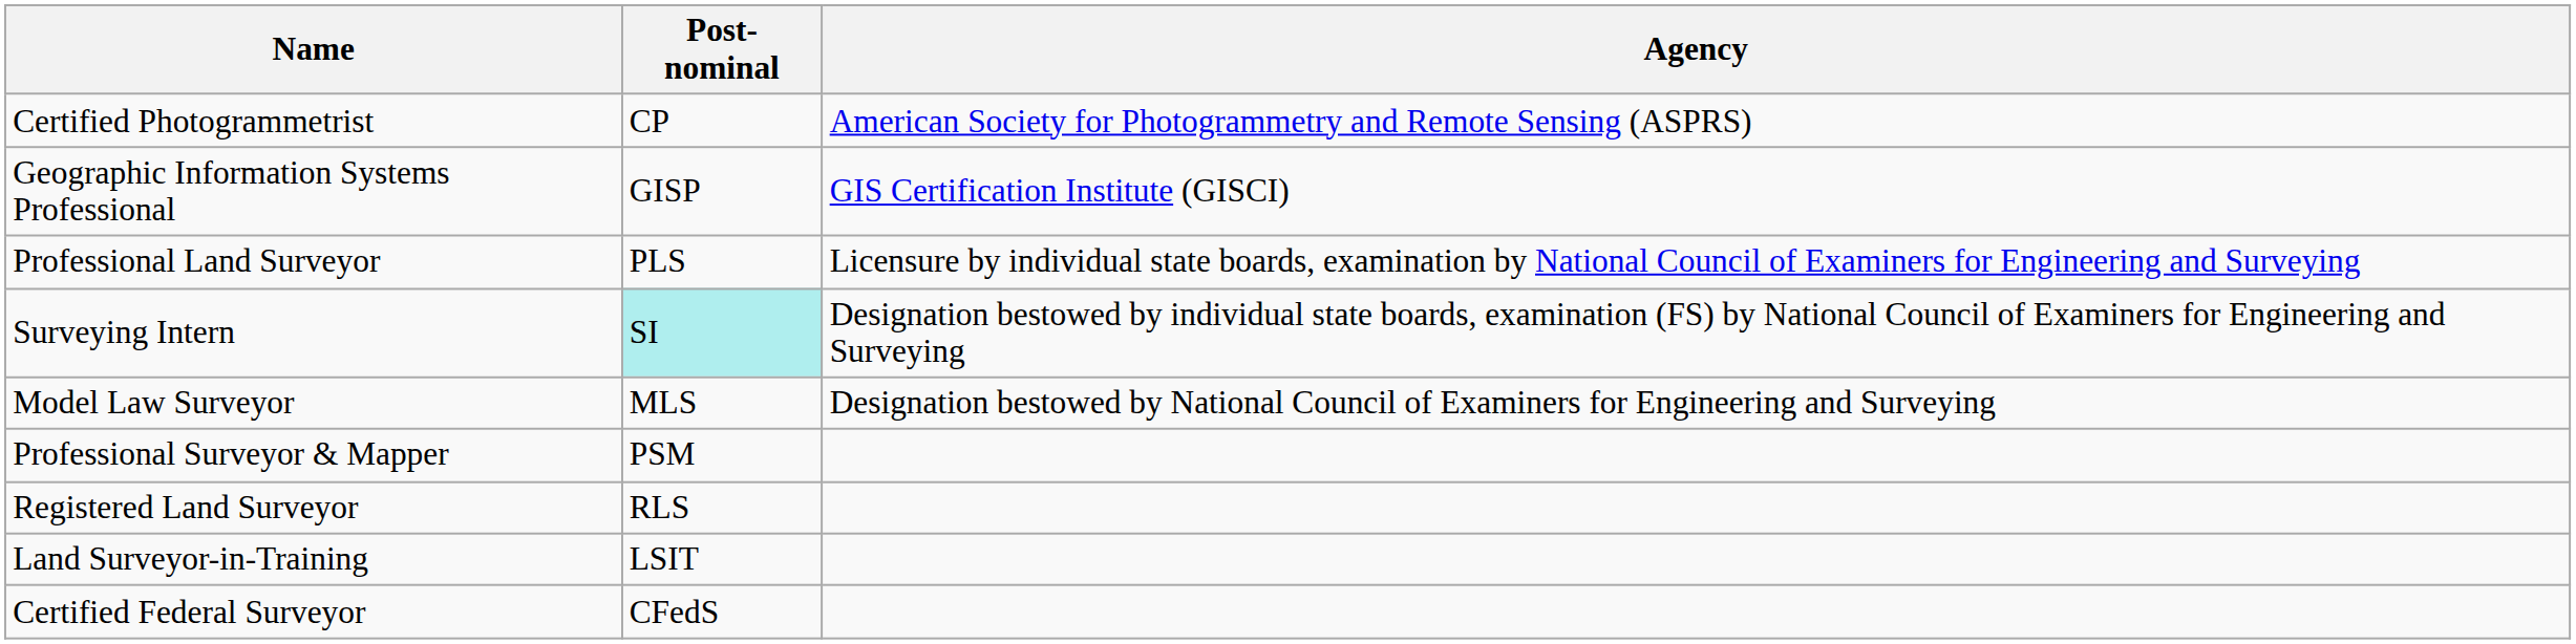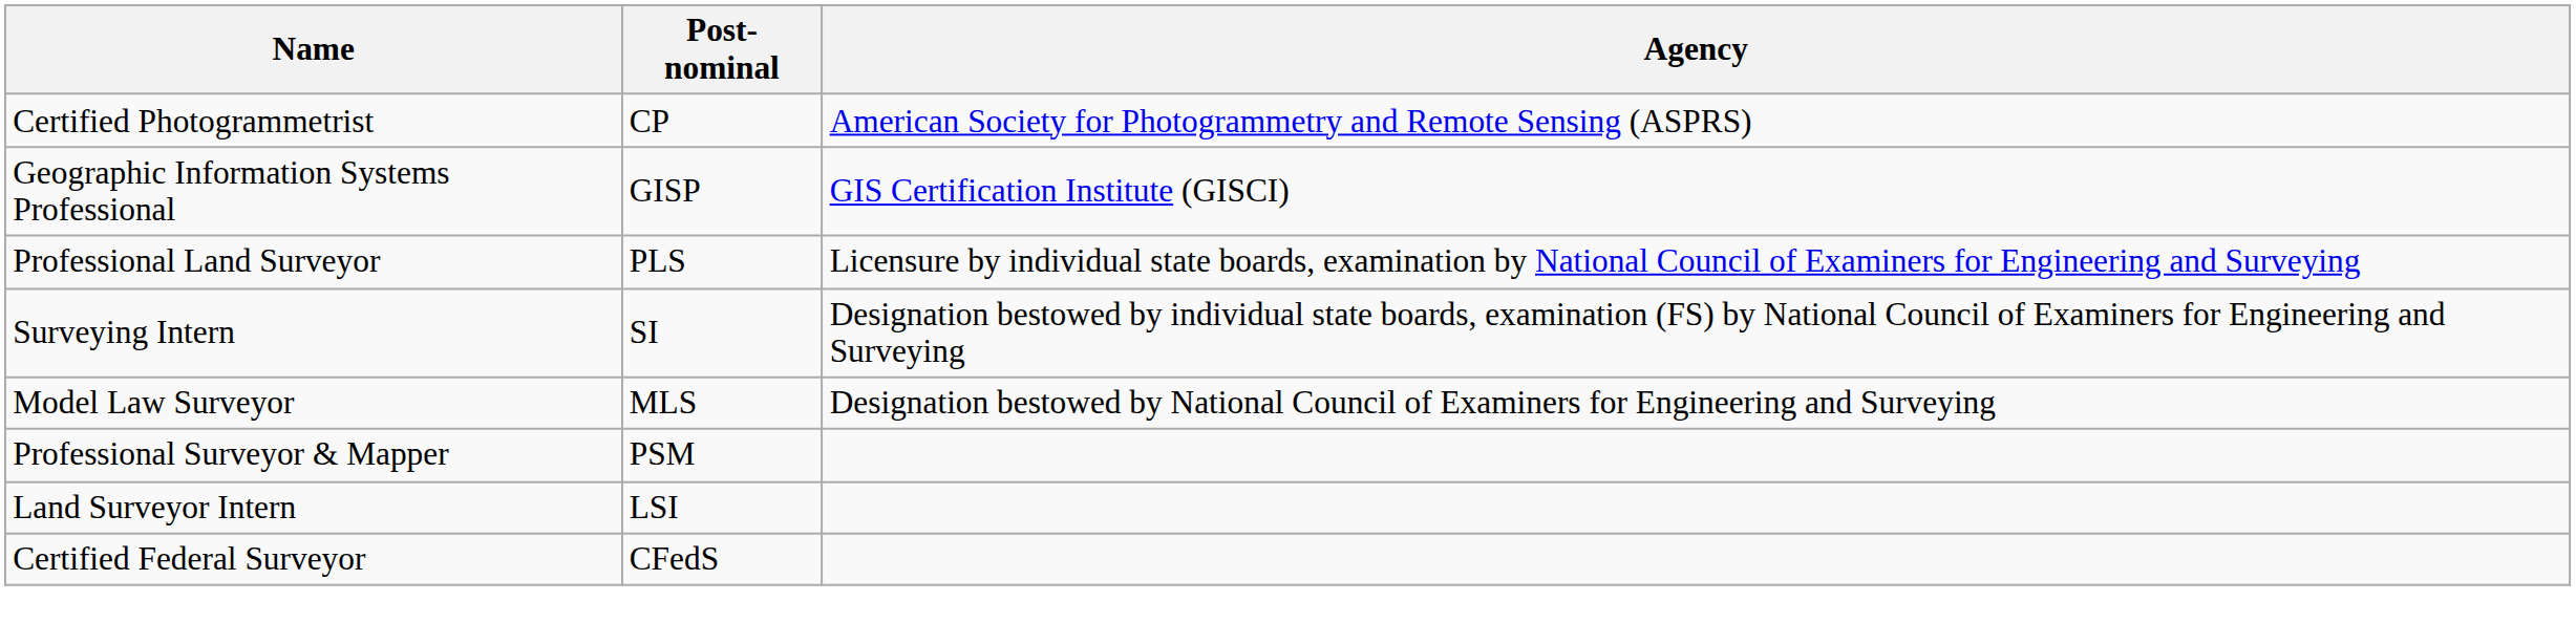 <table class="wikitable sortable">
 <tr>
 <th>Name</th>
 <th>Post-nominal</th>
 <th>Agency</th>
 </tr>
 <tr>
 <td>Certified Photogrammetrist</td>
 <td>CP</td>
 <td><a href='#'>American Society for Photogrammetry and Remote Sensing</a> (ASPRS)</td>
 </tr>
 <tr>
 <td>Geographic Information Systems Professional</td>
 <td>GISP</td>
 <td><a href='#'>GIS Certification Institute</a> (GISCI)</td>
 </tr>
 <tr>
 <td>Professional Land Surveyor</td>
 <td>PLS</td>
 <td>Licensure by individual state boards, examination by <a href='#'>National Council of Examiners for Engineering and Surveying</a></td>
 </tr>
 <tr>
 <td>Surveying Intern</td>
-<td style="background: paleturquoise;">SI</td>
+<td>SI</td>
 <td>Designation bestowed by individual state boards, examination (FS) by National Council of Examiners for Engineering and Surveying</td>
 </tr>
 <tr>
 <td>Model Law Surveyor</td>
 <td>MLS</td>
 <td>Designation bestowed by National Council of Examiners for Engineering and Surveying</td>
 </tr>
 <tr>
 <td>Professional Surveyor & Mapper</td>
 <td>PSM</td>
 <td></td>
 </tr>
 <tr>
-<td>Registered Land Surveyor</td>
-<td>RLS</td>
-<td></td>
-</tr>
-<tr>
-<td>Land Surveyor-in-Training</td>
-<td>LSIT</td>
+<td>Land Surveyor Intern</td>
+<td>LSI</td>
 <td></td>
 </tr>
 <tr>
 <td>Certified Federal Surveyor</td>
 <td>CFedS</td>
 <td></td>
 </tr>
 </table>
